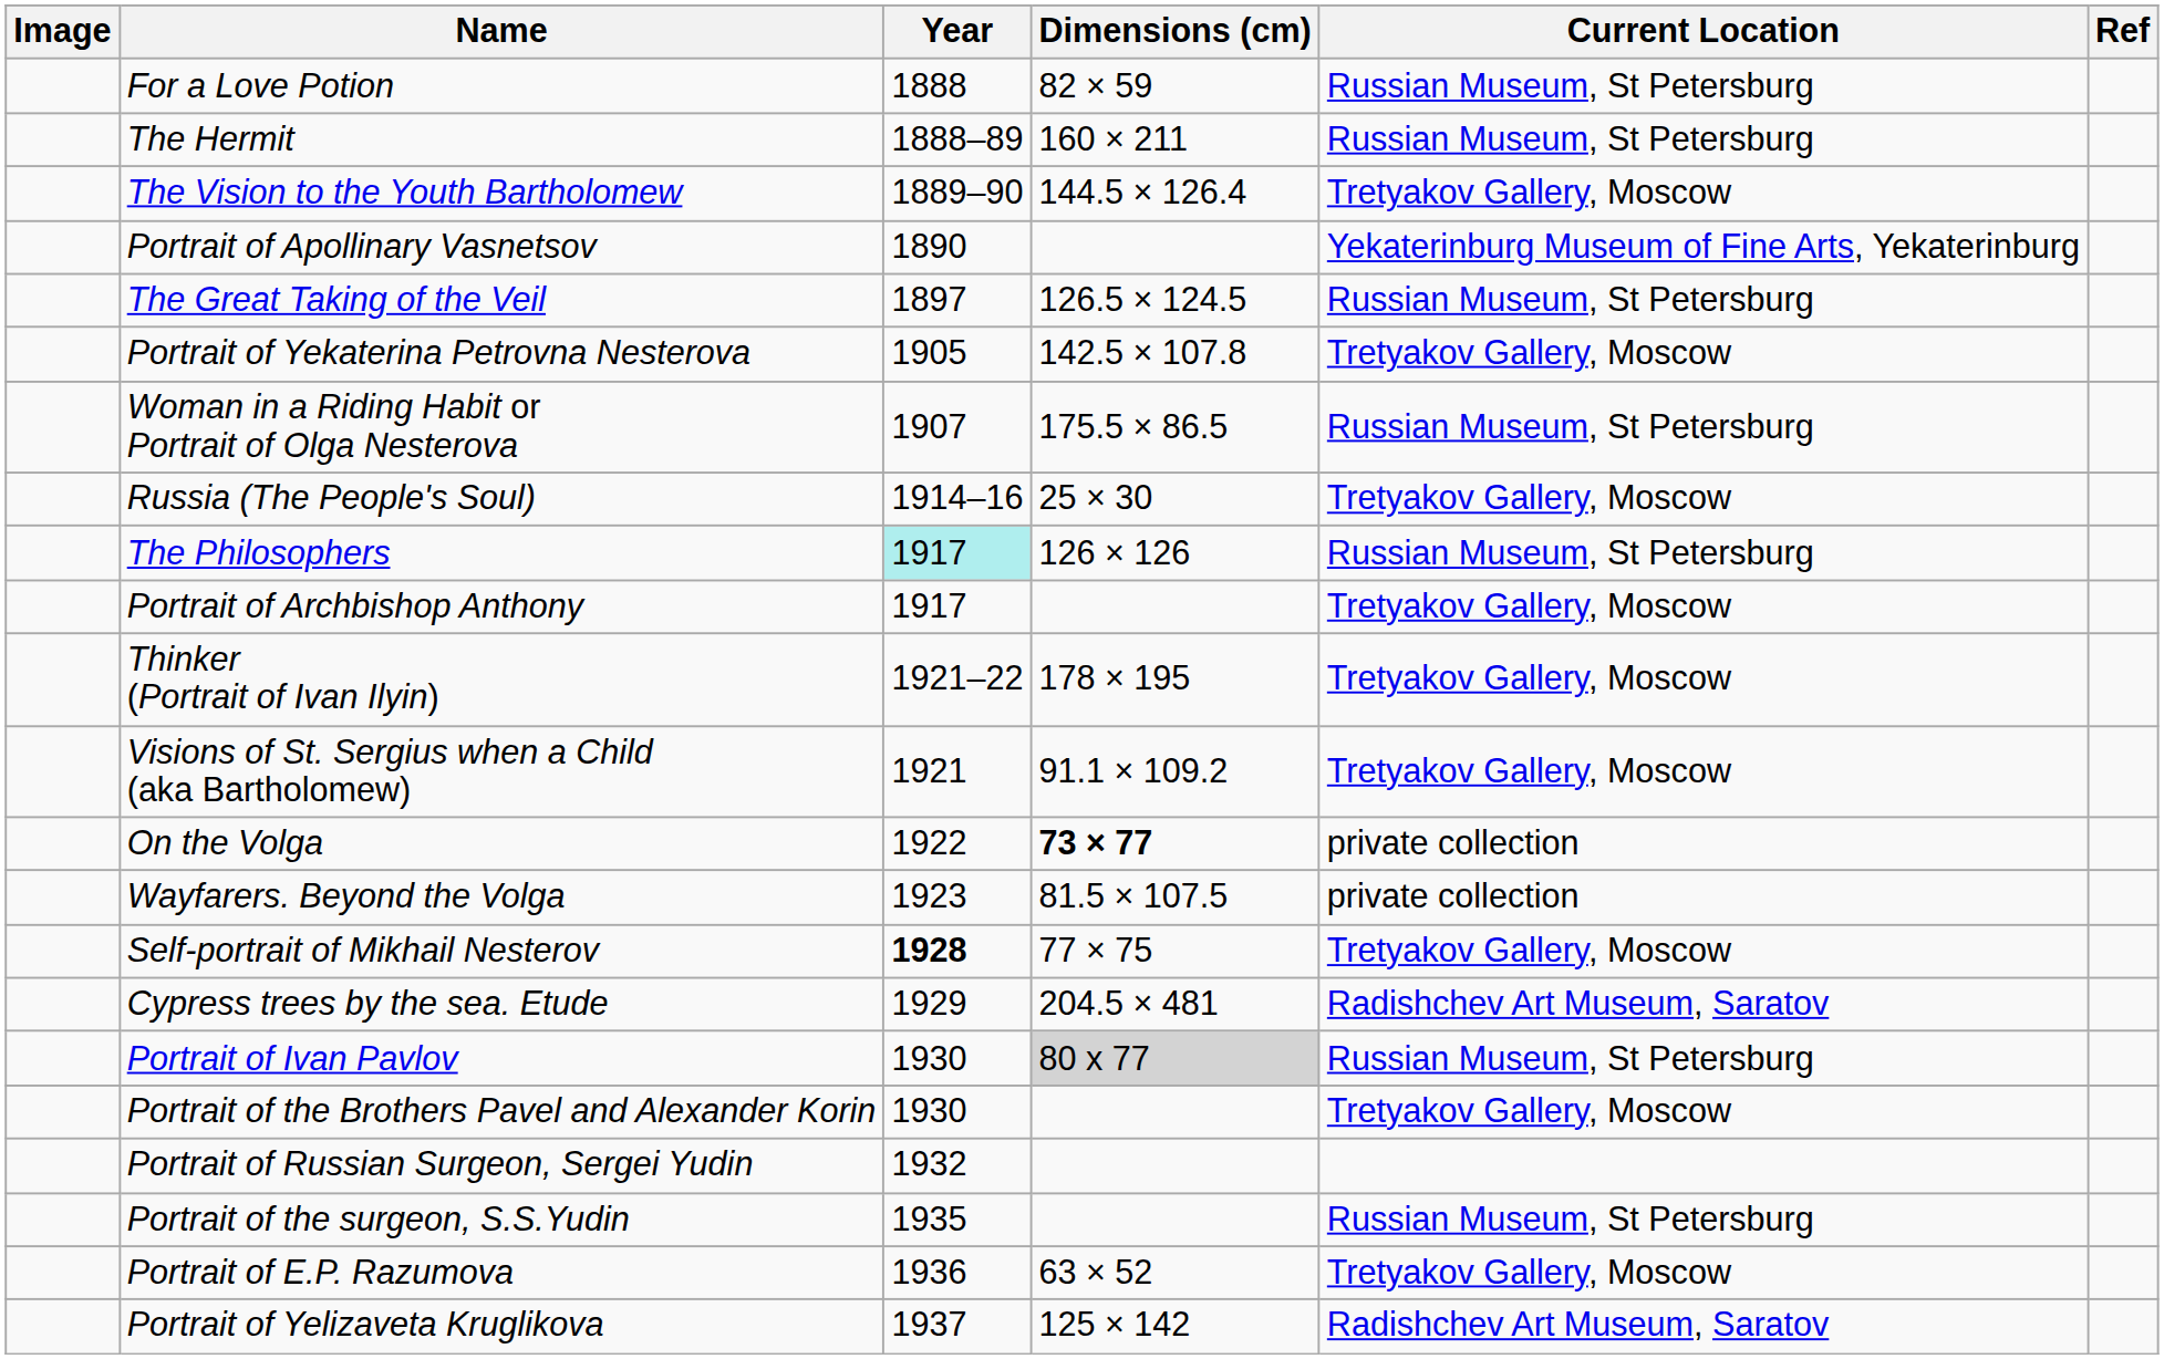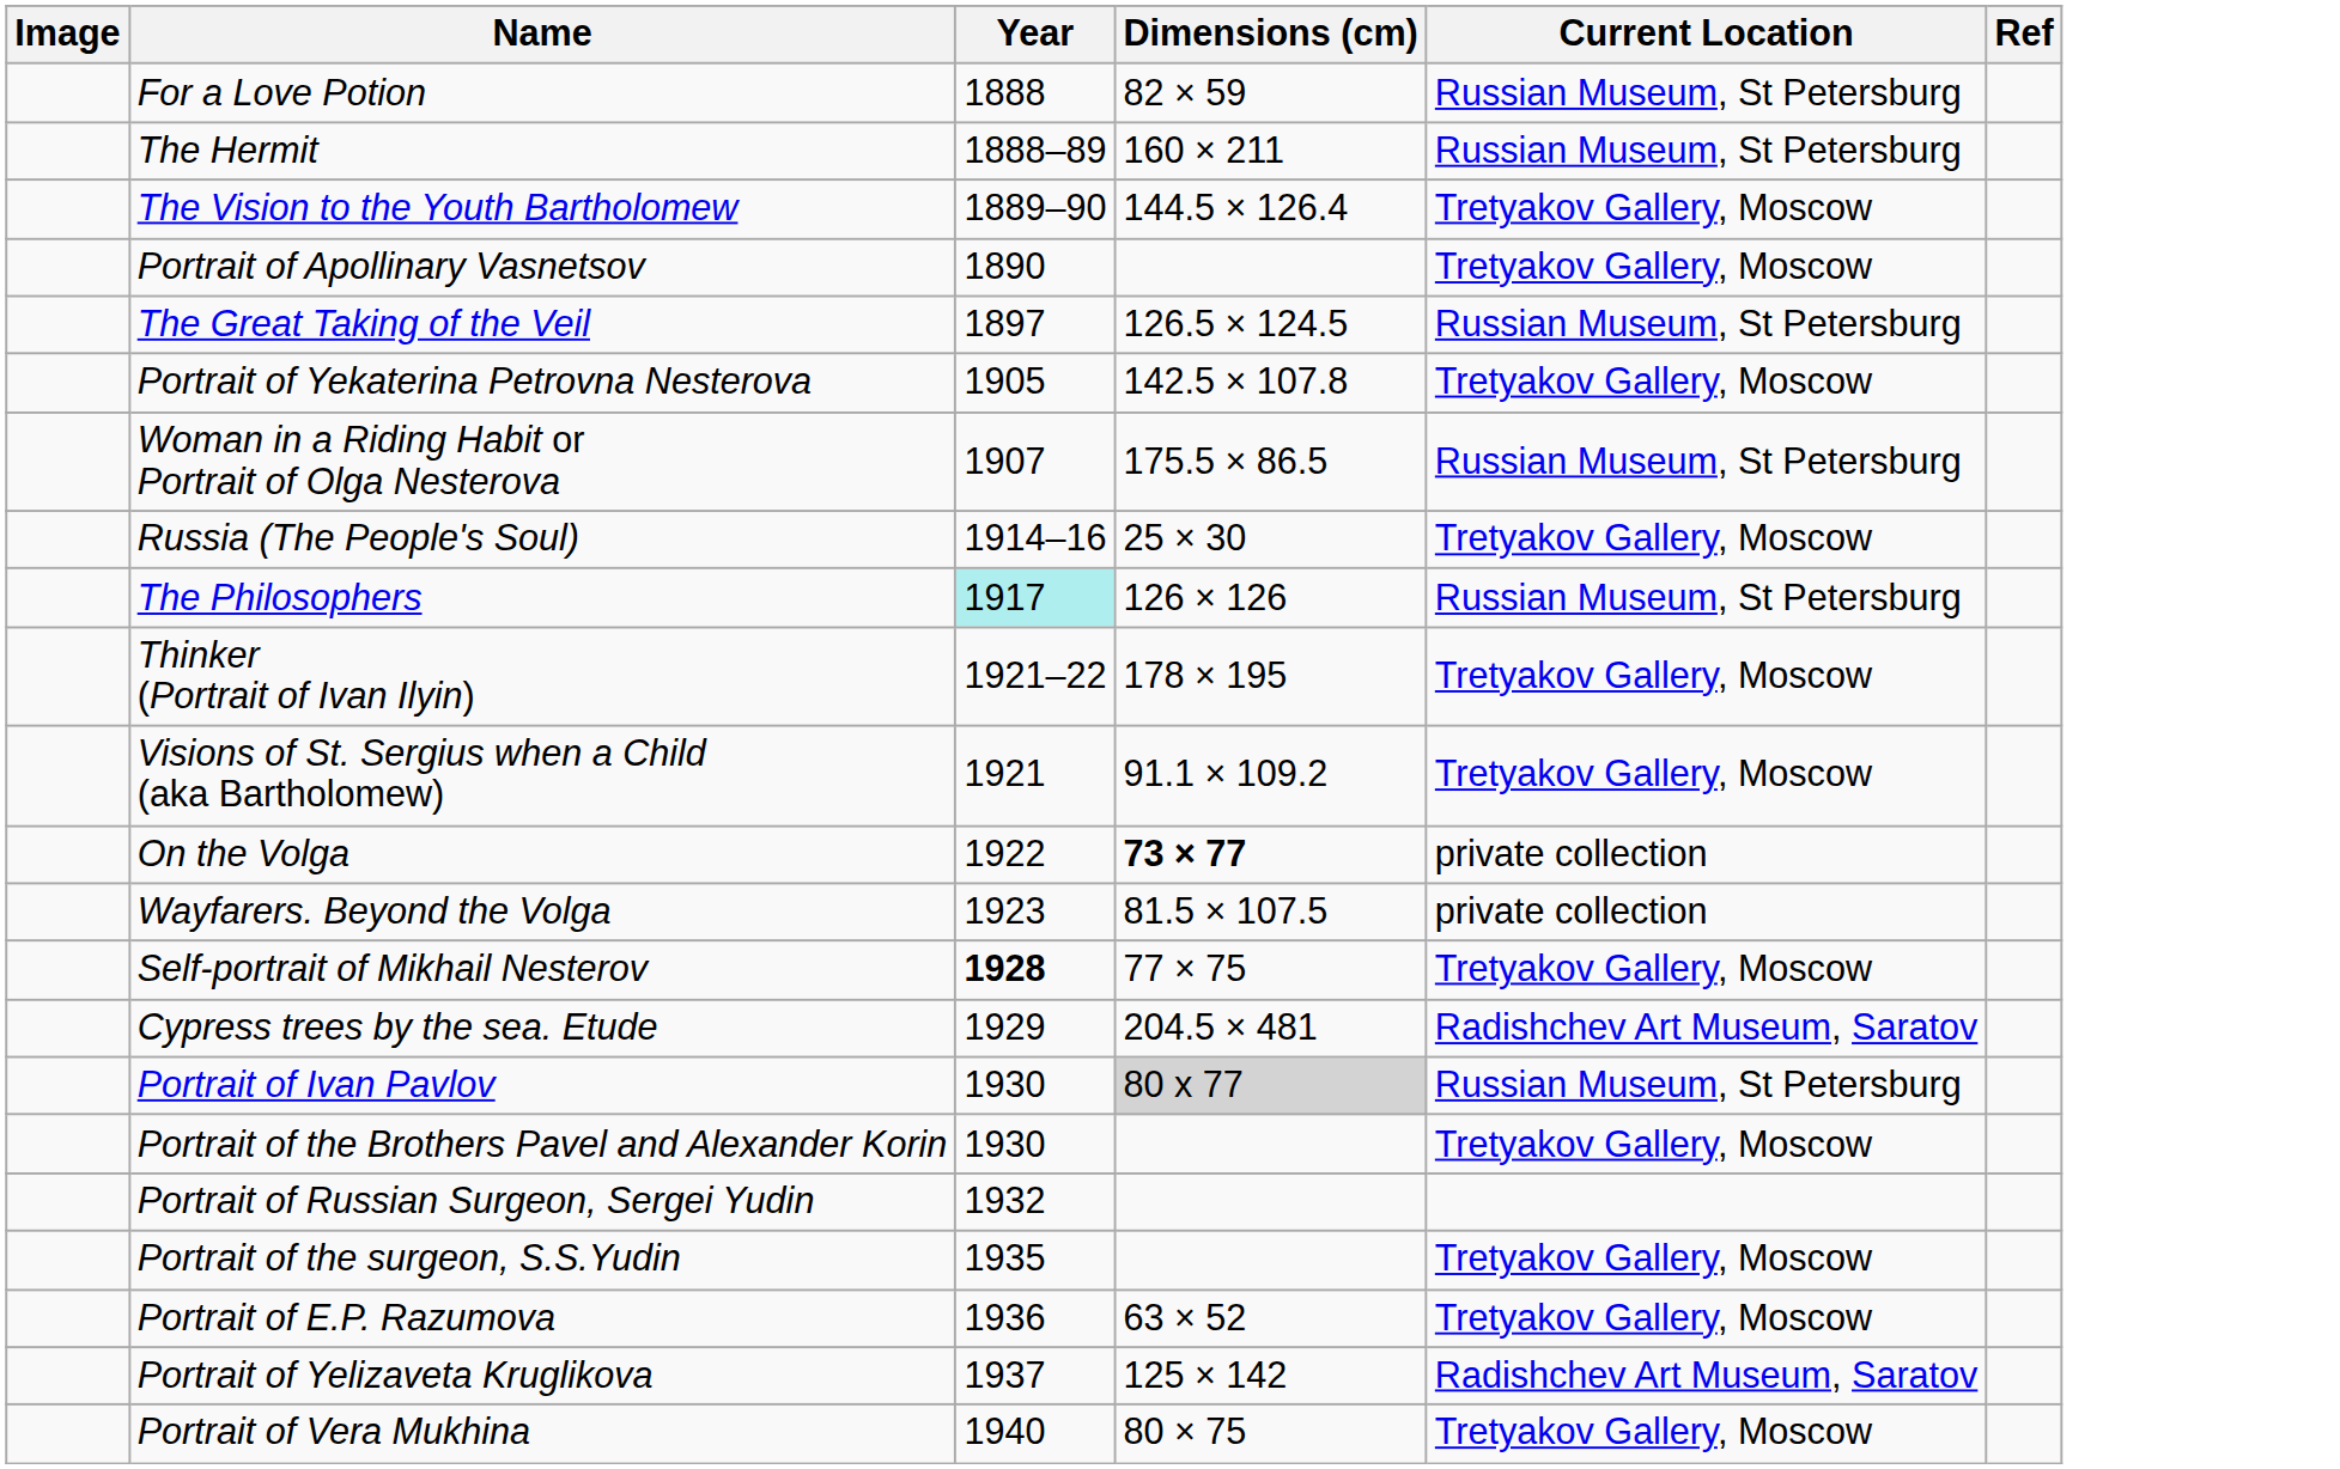 <table class="sortable wikitable" style="margin-left:0.5em; text-align:left">
 <tr>
 <th>Image</th>
 <th>Name</th>
 <th>Year</th>
 <th>Dimensions (cm)</th>
 <th>Current Location</th>
 <th>Ref</th>
 </tr>
 <tr>
 <td></td>
 <td><em>For a Love Potion</em></td>
 <td>1888</td>
 <td>82 × 59</td>
 <td><a href='#'>Russian Museum</a>, St Petersburg</td>
 <td></td>
 </tr>
 <tr>
 <td></td>
 <td><em>The Hermit</em></td>
 <td>1888–89</td>
 <td>160 × 211</td>
 <td><a href='#'>Russian Museum</a>, St Petersburg</td>
 <td></td>
 </tr>
 <tr>
 <td></td>
 <td><em><a href='#'>The Vision to the Youth Bartholomew</a></em></td>
 <td>1889–90</td>
 <td>144.5 × 126.4</td>
 <td><a href='#'>Tretyakov Gallery</a>, Moscow</td>
 <td></td>
 </tr>
 <tr>
 <td></td>
 <td><em>Portrait of Apollinary Vasnetsov</em></td>
 <td>1890</td>
 <td></td>
-<td><a href='#'>Yekaterinburg Museum of Fine Arts</a>, Yekaterinburg</td>
+<td><a href='#'>Tretyakov Gallery</a>, Moscow</td>
 <td></td>
 </tr>
 <tr>
 <td></td>
 <td><em><a href='#'>The Great Taking of the Veil</a></em></td>
 <td>1897</td>
 <td>126.5 × 124.5</td>
 <td><a href='#'>Russian Museum</a>, St Petersburg</td>
 <td></td>
 </tr>
 <tr>
 <td></td>
 <td><em>Portrait of Yekaterina Petrovna Nesterova</em></td>
 <td>1905</td>
 <td>142.5 × 107.8</td>
 <td><a href='#'>Tretyakov Gallery</a>, Moscow</td>
 <td></td>
 </tr>
 <tr>
 <td></td>
 <td><em>Woman in a Riding Habit</em> or<br> <em>Portrait of Olga Nesterova</em></td>
 <td>1907</td>
 <td>175.5 × 86.5</td>
 <td><a href='#'>Russian Museum</a>, St Petersburg</td>
 <td></td>
 </tr>
 <tr>
 <td></td>
 <td><em>Russia (The People's Soul)</em></td>
 <td>1914–16</td>
 <td>25 × 30</td>
 <td><a href='#'>Tretyakov Gallery</a>, Moscow</td>
 <td></td>
 </tr>
 <tr>
 <td></td>
 <td><em><a href='#'>The Philosophers</a></em></td>
 <td style="background: paleturquoise;">1917</td>
 <td>126 × 126</td>
 <td><a href='#'>Russian Museum</a>, St Petersburg</td>
-<td></td>
-</tr>
-<tr>
-<td></td>
-<td><em>Portrait of Archbishop Anthony</em></td>
-<td>1917</td>
-<td></td>
-<td><a href='#'>Tretyakov Gallery</a>, Moscow</td>
 <td></td>
 </tr>
 <tr>
 <td></td>
 <td><em>Thinker</em> <br> (<em>Portrait of Ivan Ilyin</em>)</td>
 <td>1921–22</td>
 <td>178 × 195</td>
 <td><a href='#'>Tretyakov Gallery</a>, Moscow</td>
 <td></td>
 </tr>
 <tr>
 <td></td>
 <td><em>Visions of St. Sergius when a Child</em> <br> (aka Bartholomew)</td>
 <td>1921</td>
 <td>91.1 × 109.2</td>
 <td><a href='#'>Tretyakov Gallery</a>, Moscow</td>
 <td></td>
 </tr>
 <tr>
 <td></td>
 <td><em>On the Volga</em></td>
 <td>1922</td>
 <td><strong>73 × 77</strong></td>
 <td>private collection</td>
 <td></td>
 </tr>
 <tr>
 <td></td>
 <td><em>Wayfarers. Beyond the Volga</em></td>
 <td>1923</td>
 <td>81.5 × 107.5</td>
 <td>private collection</td>
 <td></td>
 </tr>
 <tr>
 <td></td>
 <td><em>Self-portrait of Mikhail Nesterov</em></td>
 <td><strong>1928</strong></td>
 <td>77 × 75</td>
 <td><a href='#'>Tretyakov Gallery</a>, Moscow</td>
 <td></td>
 </tr>
 <tr>
 <td></td>
 <td><em>Cypress trees by the sea. Etude</em></td>
 <td>1929</td>
 <td>204.5 × 481</td>
 <td><a href='#'>Radishchev Art Museum</a>, <a href='#'>Saratov</a></td>
 <td></td>
 </tr>
 <tr>
 <td></td>
 <td><em><a href='#'>Portrait of Ivan Pavlov</a></em></td>
 <td>1930</td>
 <td style="background: lightgrey;">80 x 77</td>
 <td><a href='#'>Russian Museum</a>, St Petersburg</td>
 <td></td>
 </tr>
 <tr>
 <td></td>
 <td><em>Portrait of the Brothers Pavel and Alexander Korin</em></td>
 <td>1930</td>
 <td></td>
 <td><a href='#'>Tretyakov Gallery</a>, Moscow</td>
 <td></td>
 </tr>
 <tr>
 <td></td>
 <td><em>Portrait of Russian Surgeon, Sergei Yudin</em></td>
 <td>1932</td>
 <td></td>
 <td></td>
 <td></td>
 </tr>
 <tr>
 <td></td>
 <td><em>Portrait of the surgeon, S.S.Yudin</em></td>
 <td>1935</td>
 <td></td>
-<td><a href='#'>Russian Museum</a>, St Petersburg</td>
+<td><a href='#'>Tretyakov Gallery</a>, Moscow</td>
 <td></td>
 </tr>
 <tr>
 <td></td>
 <td><em>Portrait of E.P. Razumova</em></td>
 <td>1936</td>
 <td>63 × 52</td>
 <td><a href='#'>Tretyakov Gallery</a>, Moscow</td>
 <td></td>
 </tr>
 <tr>
 <td></td>
 <td><em>Portrait of Yelizaveta Kruglikova</em></td>
 <td>1937</td>
 <td>125 × 142</td>
 <td><a href='#'>Radishchev Art Museum</a>, <a href='#'>Saratov</a></td>
 <td></td>
 </tr>
+<tr>
+<td></td>
+<td><em>Portrait of Vera Mukhina</em></td>
+<td>1940</td>
+<td>80 × 75</td>
+<td><a href='#'>Tretyakov Gallery</a>, Moscow</td>
+<td></td>
+</tr>
 </table>
